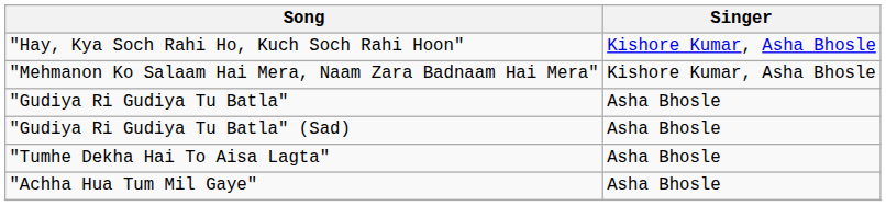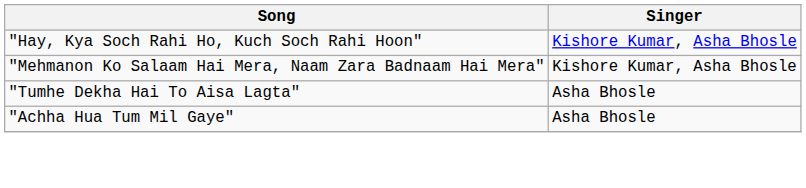 <table class="wikitable" style="font-size:95%;">
 <tr>
 <th>Song</th>
 <th>Singer</th>
 </tr>
 <tr>
 <td>"Hay, Kya Soch Rahi Ho, Kuch Soch Rahi Hoon"</td>
 <td><a href='#'>Kishore Kumar</a>, <a href='#'>Asha Bhosle</a></td>
 </tr>
 <tr>
 <td>"Mehmanon Ko Salaam Hai Mera, Naam Zara Badnaam Hai Mera"</td>
 <td>Kishore Kumar, Asha Bhosle</td>
 </tr>
 <tr>
-<td>"Gudiya Ri Gudiya Tu Batla"</td>
-<td>Asha Bhosle</td>
-</tr>
-<tr>
-<td>"Gudiya Ri Gudiya Tu Batla" (Sad)</td>
-<td>Asha Bhosle</td>
-</tr>
-<tr>
 <td>"Tumhe Dekha Hai To Aisa Lagta"</td>
 <td>Asha Bhosle</td>
 </tr>
 <tr>
 <td>"Achha Hua Tum Mil Gaye"</td>
 <td>Asha Bhosle</td>
 </tr>
 <tr>
 </tr>
 </table>
